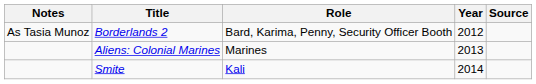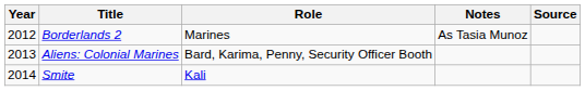 <table class="wikitable sortable plainrowheaders">
 <tr>
-<th class="unsortable">Notes</th>
+<th>Year</th>
 <th>Title</th>
 <th>Role</th>
-<th>Year</th>
+<th class="unsortable">Notes</th>
 <th class="unsortable">Source</th>
 </tr>
 <tr>
+<td>2012</td>
+<td><em><a href='#'>Borderlands 2</a></em></td>
+<td>Marines</td>
 <td>As Tasia Munoz</td>
-<td><em><a href='#'>Borderlands 2</a></em></td>
-<td>Bard, Karima, Penny, Security Officer Booth</td>
-<td>2012</td>
 <td></td>
 </tr>
 <tr>
+<td>2013</td>
+<td><em><a href='#'>Aliens: Colonial Marines</a></em></td>
+<td>Bard, Karima, Penny, Security Officer Booth</td>
 <td></td>
-<td><em><a href='#'>Aliens: Colonial Marines</a></em></td>
-<td>Marines</td>
-<td>2013</td>
 <td></td>
 </tr>
 <tr>
-<td></td>
+<td>2014</td>
 <td><em><a href='#'>Smite</a></em></td>
 <td><a href='#'>Kali</a></td>
-<td>2014</td>
+<td></td>
 <td></td>
 </tr>
 </table>
